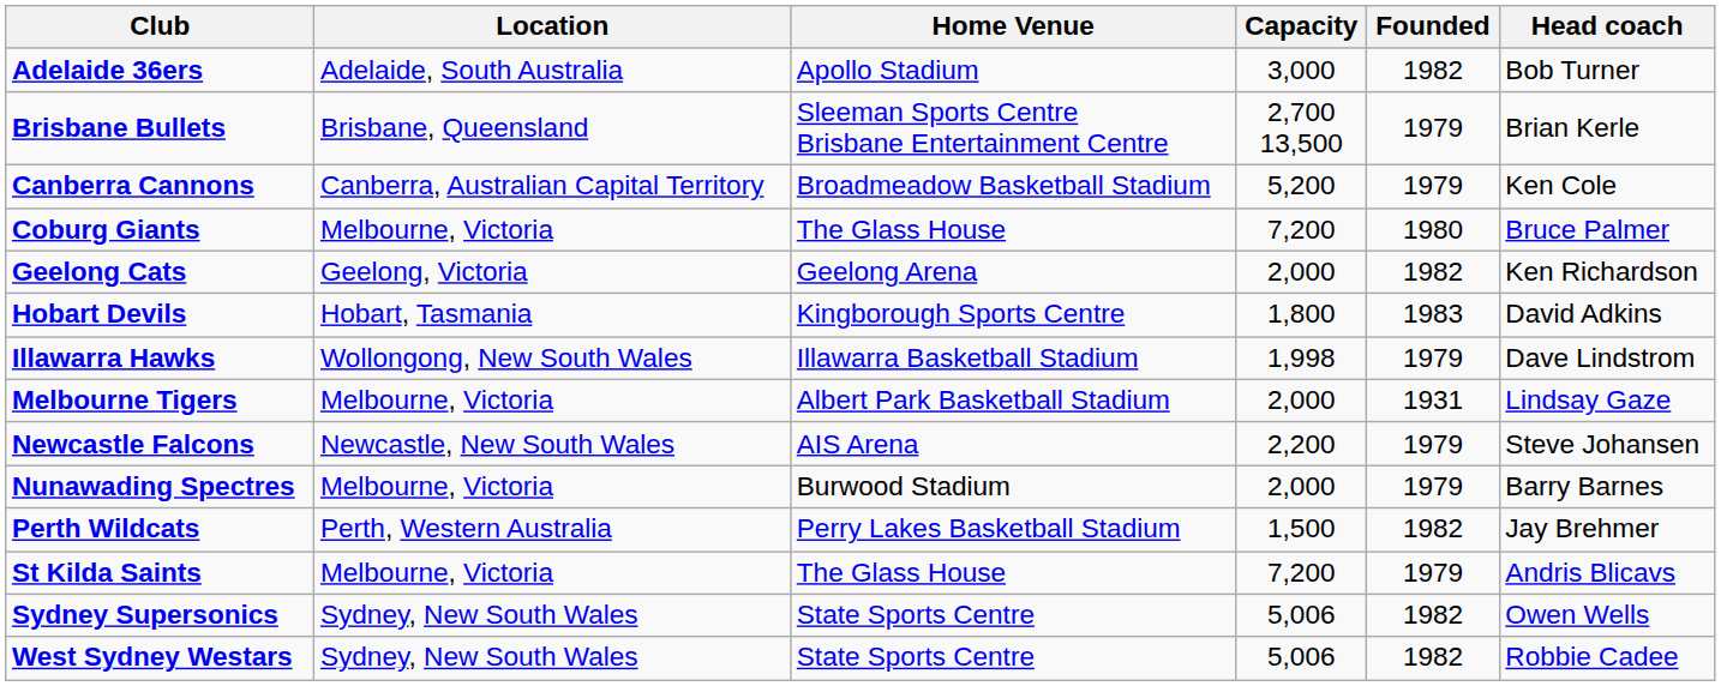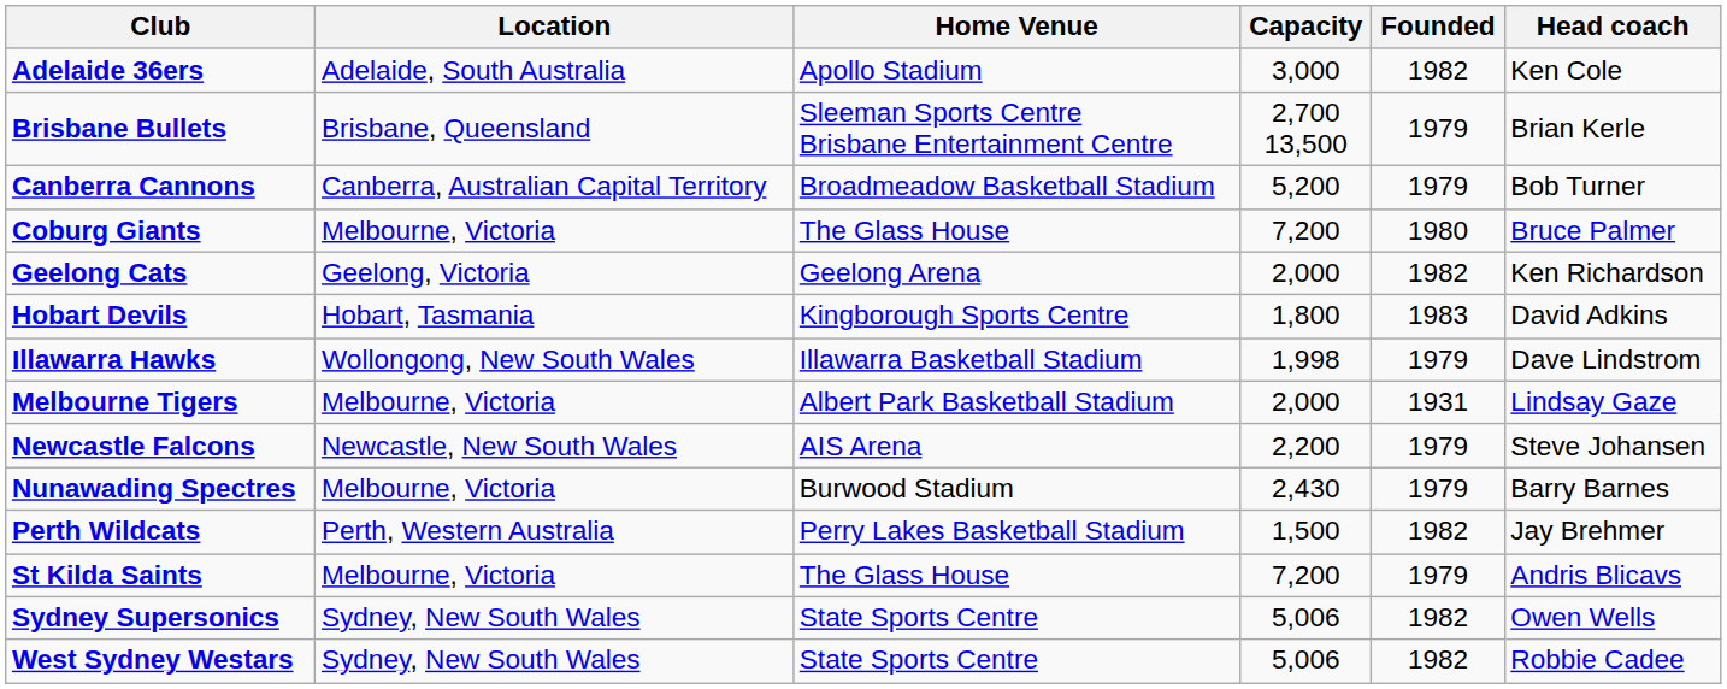 <table class="wikitable" style="width:80%; text-align:left">
 <tr>
 <th>Club</th>
 <th>Location</th>
 <th>Home Venue</th>
 <th>Capacity</th>
 <th>Founded</th>
 <th>Head coach</th>
 </tr>
 <tr>
 <td><strong><a href='#'>Adelaide 36ers</a></strong></td>
 <td> <a href='#'>Adelaide</a>, <a href='#'>South Australia</a></td>
 <td><a href='#'>Apollo Stadium</a></td>
 <td align=center>3,000</td>
 <td align=center>1982</td>
-<td> Bob Turner</td>
+<td> Ken Cole</td>
 </tr>
 <tr>
 <td><strong><a href='#'>Brisbane Bullets</a></strong></td>
 <td> <a href='#'>Brisbane</a>, <a href='#'>Queensland</a></td>
 <td><a href='#'>Sleeman Sports Centre</a><br><a href='#'>Brisbane Entertainment Centre</a></td>
 <td align=center>2,700<br>13,500</td>
 <td align=center>1979</td>
 <td> Brian Kerle</td>
 </tr>
 <tr>
 <td><strong><a href='#'>Canberra Cannons</a></strong></td>
 <td> <a href='#'>Canberra</a>, <a href='#'>Australian Capital Territory</a></td>
 <td><a href='#'>Broadmeadow Basketball Stadium</a></td>
 <td align=center>5,200</td>
 <td align=center>1979</td>
-<td> Ken Cole</td>
+<td> Bob Turner</td>
 </tr>
 <tr>
 <td><strong><a href='#'>Coburg Giants</a></strong></td>
 <td> <a href='#'>Melbourne</a>, <a href='#'>Victoria</a></td>
 <td><a href='#'>The Glass House</a></td>
 <td align=center>7,200</td>
 <td align=center>1980</td>
 <td> <a href='#'>Bruce Palmer</a></td>
 </tr>
 <tr>
 <td><strong><a href='#'>Geelong Cats</a></strong></td>
 <td> <a href='#'>Geelong</a>, <a href='#'>Victoria</a></td>
 <td><a href='#'>Geelong Arena</a></td>
 <td align=center>2,000</td>
 <td align=center>1982</td>
 <td> Ken Richardson</td>
 </tr>
 <tr>
 <td><strong><a href='#'>Hobart Devils</a></strong></td>
 <td> <a href='#'>Hobart</a>, <a href='#'>Tasmania</a></td>
 <td><a href='#'>Kingborough Sports Centre</a></td>
 <td align=center>1,800</td>
 <td align=center>1983</td>
 <td> David Adkins</td>
 </tr>
 <tr>
 <td><strong><a href='#'>Illawarra Hawks</a></strong></td>
 <td> <a href='#'>Wollongong</a>, <a href='#'>New South Wales</a></td>
 <td><a href='#'>Illawarra Basketball Stadium</a></td>
 <td align=center>1,998</td>
 <td align=center>1979</td>
 <td> Dave Lindstrom</td>
 </tr>
 <tr>
 <td><strong><a href='#'>Melbourne Tigers</a></strong></td>
 <td> <a href='#'>Melbourne</a>, <a href='#'>Victoria</a></td>
 <td><a href='#'>Albert Park Basketball Stadium</a></td>
 <td align=center>2,000</td>
 <td align=center>1931</td>
 <td> <a href='#'>Lindsay Gaze</a></td>
 </tr>
 <tr>
 <td><strong><a href='#'>Newcastle Falcons</a></strong></td>
 <td> <a href='#'>Newcastle</a>, <a href='#'>New South Wales</a></td>
 <td><a href='#'>AIS Arena</a></td>
 <td align=center>2,200</td>
 <td align=center>1979</td>
 <td> Steve Johansen</td>
 </tr>
 <tr>
 <td><strong><a href='#'>Nunawading Spectres</a></strong></td>
 <td> <a href='#'>Melbourne</a>, <a href='#'>Victoria</a></td>
 <td>Burwood Stadium</td>
-<td align=center>2,000</td>
+<td align=center>2,430</td>
 <td align=center>1979</td>
 <td> Barry Barnes</td>
 </tr>
 <tr>
 <td><strong><a href='#'>Perth Wildcats</a></strong></td>
 <td> <a href='#'>Perth</a>, <a href='#'>Western Australia</a></td>
 <td><a href='#'>Perry Lakes Basketball Stadium</a></td>
 <td align=center>1,500</td>
 <td align=center>1982</td>
 <td> Jay Brehmer</td>
 </tr>
 <tr>
 <td><strong><a href='#'>St Kilda Saints</a></strong></td>
 <td> <a href='#'>Melbourne</a>, <a href='#'>Victoria</a></td>
 <td><a href='#'>The Glass House</a></td>
 <td align=center>7,200</td>
 <td align=center>1979</td>
 <td> <a href='#'>Andris Blicavs</a></td>
 </tr>
 <tr>
 <td><strong><a href='#'>Sydney Supersonics</a></strong></td>
 <td> <a href='#'>Sydney</a>, <a href='#'>New South Wales</a></td>
 <td><a href='#'>State Sports Centre</a></td>
 <td align=center>5,006</td>
 <td align=center>1982</td>
 <td> <a href='#'>Owen Wells</a></td>
 </tr>
 <tr>
 <td><strong><a href='#'>West Sydney Westars</a></strong></td>
 <td> <a href='#'>Sydney</a>, <a href='#'>New South Wales</a></td>
 <td><a href='#'>State Sports Centre</a></td>
 <td align=center>5,006</td>
 <td align=center>1982</td>
 <td> <a href='#'>Robbie Cadee</a></td>
 </tr>
 </table>
